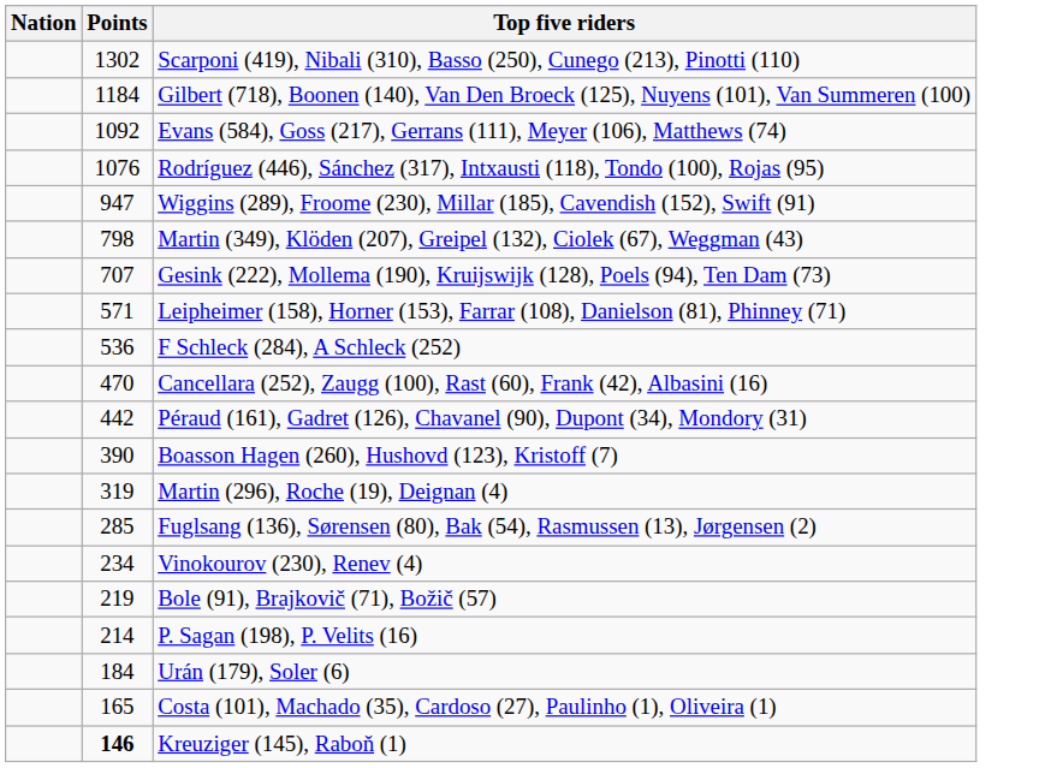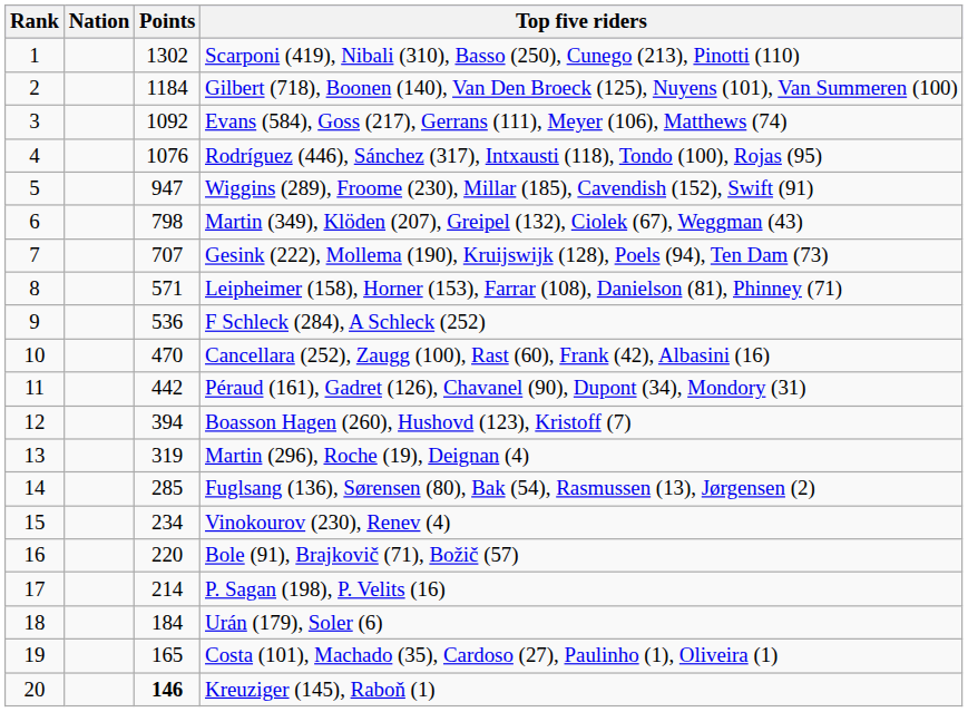 <table class="wikitable">
 <tr style="background:#ccf;">
+<th>Rank</th>
 <th>Nation</th>
 <th>Points</th>
 <th>Top five riders</th>
 </tr>
 <tr>
+<td align=center>1</td>
 <td></td>
 <td align=center>1302</td>
 <td><a href='#'>Scarponi</a> (419), <a href='#'>Nibali</a> (310), <a href='#'>Basso</a> (250), <a href='#'>Cunego</a> (213), <a href='#'>Pinotti</a> (110)</td>
 </tr>
 <tr>
+<td align=center>2</td>
 <td></td>
 <td align=center>1184</td>
 <td><a href='#'>Gilbert</a> (718), <a href='#'>Boonen</a> (140), <a href='#'>Van Den Broeck</a> (125), <a href='#'>Nuyens</a> (101), <a href='#'>Van Summeren</a> (100)</td>
 </tr>
 <tr>
+<td align=center>3</td>
 <td></td>
 <td align=center>1092</td>
 <td><a href='#'>Evans</a> (584), <a href='#'>Goss</a> (217), <a href='#'>Gerrans</a> (111), <a href='#'>Meyer</a> (106), <a href='#'>Matthews</a> (74)</td>
 </tr>
 <tr>
+<td align=center>4</td>
 <td></td>
 <td align=center>1076</td>
 <td><a href='#'>Rodríguez</a> (446), <a href='#'>Sánchez</a> (317), <a href='#'>Intxausti</a> (118), <a href='#'>Tondo</a> (100), <a href='#'>Rojas</a> (95)</td>
 </tr>
 <tr>
+<td align=center>5</td>
 <td></td>
 <td align=center>947</td>
 <td><a href='#'>Wiggins</a> (289), <a href='#'>Froome</a> (230), <a href='#'>Millar</a> (185), <a href='#'>Cavendish</a> (152), <a href='#'>Swift</a> (91)</td>
 </tr>
 <tr>
+<td align=center>6</td>
 <td></td>
 <td align=center>798</td>
 <td><a href='#'>Martin</a> (349), <a href='#'>Klöden</a> (207), <a href='#'>Greipel</a> (132), <a href='#'>Ciolek</a> (67), <a href='#'>Weggman</a> (43)</td>
 </tr>
 <tr>
+<td align=center>7</td>
 <td></td>
 <td align=center>707</td>
 <td><a href='#'>Gesink</a> (222), <a href='#'>Mollema</a> (190), <a href='#'>Kruijswijk</a> (128), <a href='#'>Poels</a> (94), <a href='#'>Ten Dam</a> (73)</td>
 </tr>
 <tr>
+<td align=center>8</td>
 <td></td>
 <td align=center>571</td>
 <td><a href='#'>Leipheimer</a> (158), <a href='#'>Horner</a> (153), <a href='#'>Farrar</a> (108), <a href='#'>Danielson</a> (81), <a href='#'>Phinney</a> (71)</td>
 </tr>
 <tr>
+<td align=center>9</td>
 <td></td>
 <td align=center>536</td>
 <td><a href='#'>F Schleck</a> (284), <a href='#'>A Schleck</a> (252)</td>
 </tr>
 <tr>
+<td align=center>10</td>
 <td></td>
 <td align=center>470</td>
 <td><a href='#'>Cancellara</a> (252), <a href='#'>Zaugg</a> (100), <a href='#'>Rast</a> (60), <a href='#'>Frank</a> (42), <a href='#'>Albasini</a> (16)</td>
 </tr>
 <tr>
+<td align=center>11</td>
 <td></td>
 <td align=center>442</td>
 <td><a href='#'>Péraud</a> (161), <a href='#'>Gadret</a> (126), <a href='#'>Chavanel</a> (90), <a href='#'>Dupont</a> (34), <a href='#'>Mondory</a> (31)</td>
 </tr>
 <tr>
+<td align=center>12</td>
 <td></td>
-<td align=center>390</td>
+<td align=center>394</td>
 <td><a href='#'>Boasson Hagen</a> (260), <a href='#'>Hushovd</a> (123), <a href='#'>Kristoff</a> (7)</td>
 </tr>
 <tr>
+<td align=center>13</td>
 <td></td>
 <td align=center>319</td>
 <td><a href='#'>Martin</a> (296), <a href='#'>Roche</a> (19), <a href='#'>Deignan</a> (4)</td>
 </tr>
 <tr>
+<td align=center>14</td>
 <td></td>
 <td align=center>285</td>
 <td><a href='#'>Fuglsang</a> (136), <a href='#'>Sørensen</a> (80), <a href='#'>Bak</a> (54), <a href='#'>Rasmussen</a> (13), <a href='#'>Jørgensen</a> (2)</td>
 </tr>
 <tr>
+<td align=center>15</td>
 <td></td>
 <td align=center>234</td>
 <td><a href='#'>Vinokourov</a> (230), <a href='#'>Renev</a> (4)</td>
 </tr>
 <tr>
+<td align=center>16</td>
 <td></td>
-<td align=center>219</td>
+<td align=center>220</td>
 <td><a href='#'>Bole</a> (91), <a href='#'>Brajkovič</a> (71), <a href='#'>Božič</a> (57)</td>
 </tr>
 <tr>
+<td align=center>17</td>
 <td></td>
 <td align=center>214</td>
 <td><a href='#'>P. Sagan</a> (198), <a href='#'>P. Velits</a> (16)</td>
 </tr>
 <tr>
+<td align=center>18</td>
 <td></td>
 <td align=center>184</td>
 <td><a href='#'>Urán</a> (179), <a href='#'>Soler</a> (6)</td>
 </tr>
 <tr>
+<td align=center>19</td>
 <td></td>
 <td align=center>165</td>
 <td><a href='#'>Costa</a> (101), <a href='#'>Machado</a> (35), <a href='#'>Cardoso</a> (27), <a href='#'>Paulinho</a> (1), <a href='#'>Oliveira</a> (1)</td>
 </tr>
 <tr>
+<td align=center>20</td>
 <td></td>
 <td align=center><strong>146</strong></td>
 <td><a href='#'>Kreuziger</a> (145), <a href='#'>Raboň</a> (1)</td>
 </tr>
 </table>
